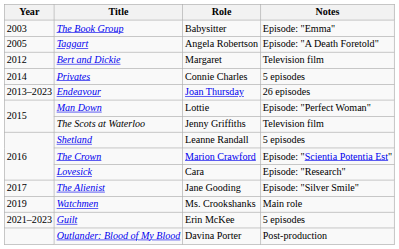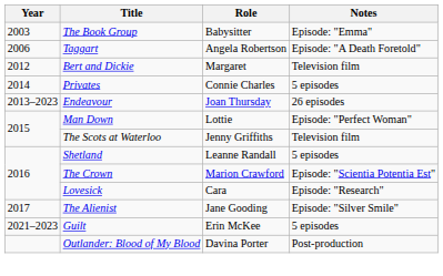 <table class="wikitable">
 <tr>
 <th>Year</th>
 <th>Title</th>
 <th>Role</th>
 <th>Notes</th>
 </tr>
 <tr>
 <td>2003</td>
 <td><em><a href='#'>The Book Group</a></em></td>
 <td>Babysitter</td>
 <td>Episode: "Emma"</td>
 </tr>
 <tr>
-<td>2005</td>
+<td>2006</td>
 <td><em><a href='#'>Taggart</a></em></td>
 <td>Angela Robertson</td>
 <td>Episode: "A Death Foretold"</td>
 </tr>
 <tr>
 <td>2012</td>
 <td><em><a href='#'>Bert and Dickie</a></em></td>
 <td>Margaret</td>
 <td>Television film</td>
 </tr>
 <tr>
 <td>2014</td>
 <td><em><a href='#'>Privates</a></em></td>
 <td>Connie Charles</td>
 <td>5 episodes</td>
 </tr>
 <tr>
 <td>2013–2023</td>
 <td><em><a href='#'>Endeavour</a></em></td>
 <td><a href='#'>Joan Thursday</a></td>
 <td>26 episodes</td>
 </tr>
 <tr>
 <td rowspan="2">2015</td>
 <td><em><a href='#'>Man Down</a></em></td>
 <td>Lottie</td>
 <td>Episode: "Perfect Woman"</td>
 </tr>
 <tr>
 <td><em>The Scots at Waterloo</em></td>
 <td>Jenny Griffiths</td>
 <td>Television film</td>
 </tr>
 <tr>
 <td rowspan="3">2016</td>
 <td><em><a href='#'>Shetland</a></em></td>
 <td>Leanne Randall</td>
 <td>5 episodes</td>
 </tr>
 <tr>
 <td><em><a href='#'>The Crown</a></em></td>
 <td><a href='#'>Marion Crawford</a></td>
 <td>Episode: "<a href='#'>Scientia Potentia Est</a>"</td>
 </tr>
 <tr>
 <td><em><a href='#'>Lovesick</a></em></td>
 <td>Cara</td>
 <td>Episode: "Research"</td>
 </tr>
 <tr>
 <td>2017</td>
 <td><em><a href='#'>The Alienist</a></em></td>
 <td>Jane Gooding</td>
 <td>Episode: "Silver Smile"</td>
 </tr>
 <tr>
-<td>2019</td>
-<td><em><a href='#'>Watchmen</a></em></td>
-<td>Ms. Crookshanks</td>
-<td>Main role</td>
-</tr>
-<tr>
 <td>2021–2023</td>
 <td><em><a href='#'>Guilt</a></em></td>
 <td>Erin McKee</td>
 <td>5 episodes</td>
 </tr>
 <tr>
 <td></td>
 <td><em><a href='#'>Outlander: Blood of My Blood</a></em></td>
 <td>Davina Porter</td>
 <td>Post-production</td>
 </tr>
 </table>
